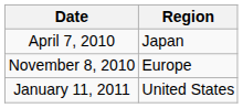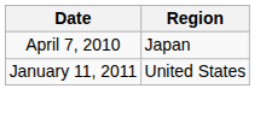 <table class="wikitable">
 <tr>
 <th>Date</th>
 <th>Region</th>
 </tr>
 <tr>
 <td style="text-align:center;">April 7, 2010</td>
 <td>Japan</td>
 </tr>
 <tr>
-<td style="text-align:center;">November 8, 2010</td>
-<td>Europe</td>
-</tr>
-<tr>
 <td style="text-align:center;">January 11, 2011</td>
 <td>United States</td>
 </tr>
 </table>
